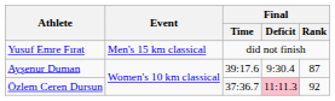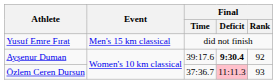 <table class="wikitable" style="font-size:90%">
 <tr>
 <th rowspan="2">Athlete</th>
 <th rowspan="2">Event</th>
 <th colspan="3">Final</th>
 </tr>
 <tr style="font-size:95%">
 <th>Time</th>
 <th>Deficit</th>
 <th>Rank</th>
 </tr>
 <tr align=center>
 <td align=left><a href='#'>Yusuf Emre Fırat</a></td>
 <td align=left><a href='#'>Men's 15 km classical</a></td>
 <td colspan=3>did not finish</td>
 </tr>
 <tr align=center>
 <td align=left><a href='#'>Ayşenur Duman</a></td>
 <td align=left rowspan=2><a href='#'>Women's 10 km classical</a></td>
 <td>39:17.6</td>
-<td>9:30.4</td>
-<td>87</td>
+<td><strong>9:30.4</strong></td>
+<td>92</td>
 </tr>
 <tr align=center>
 <td align=left><a href='#'>Özlem Ceren Dursun</a></td>
 <td>37:36.7</td>
 <td style="background: pink;">11:11.3</td>
-<td>92</td>
+<td>93</td>
 </tr>
 </table>
